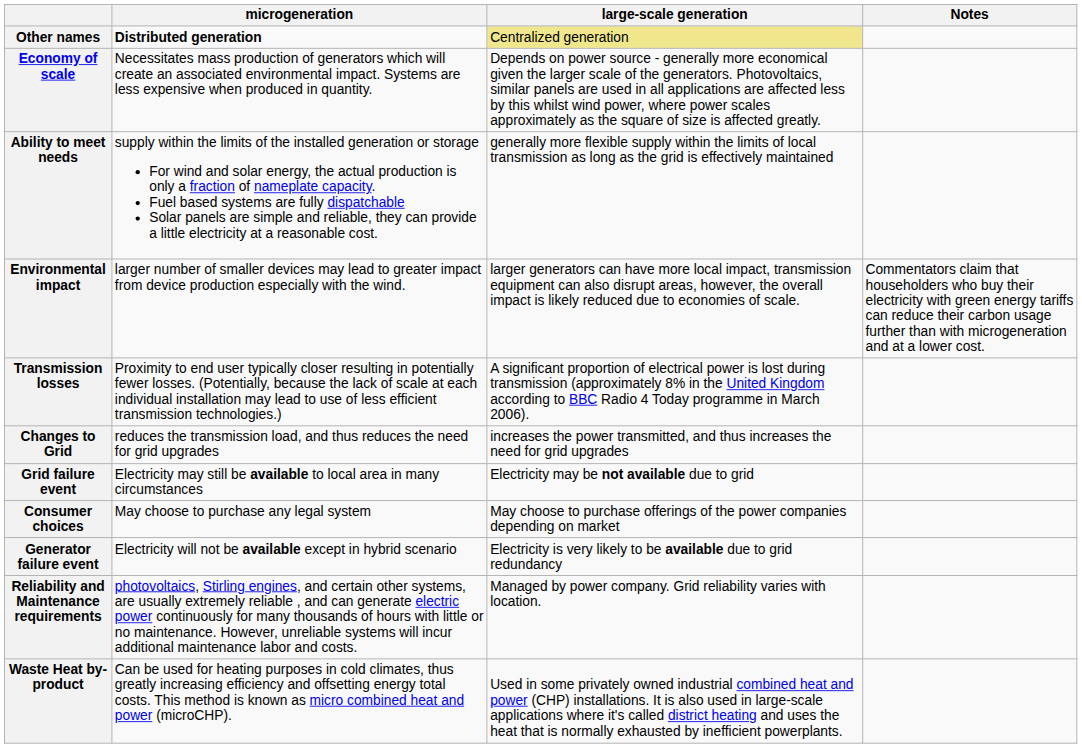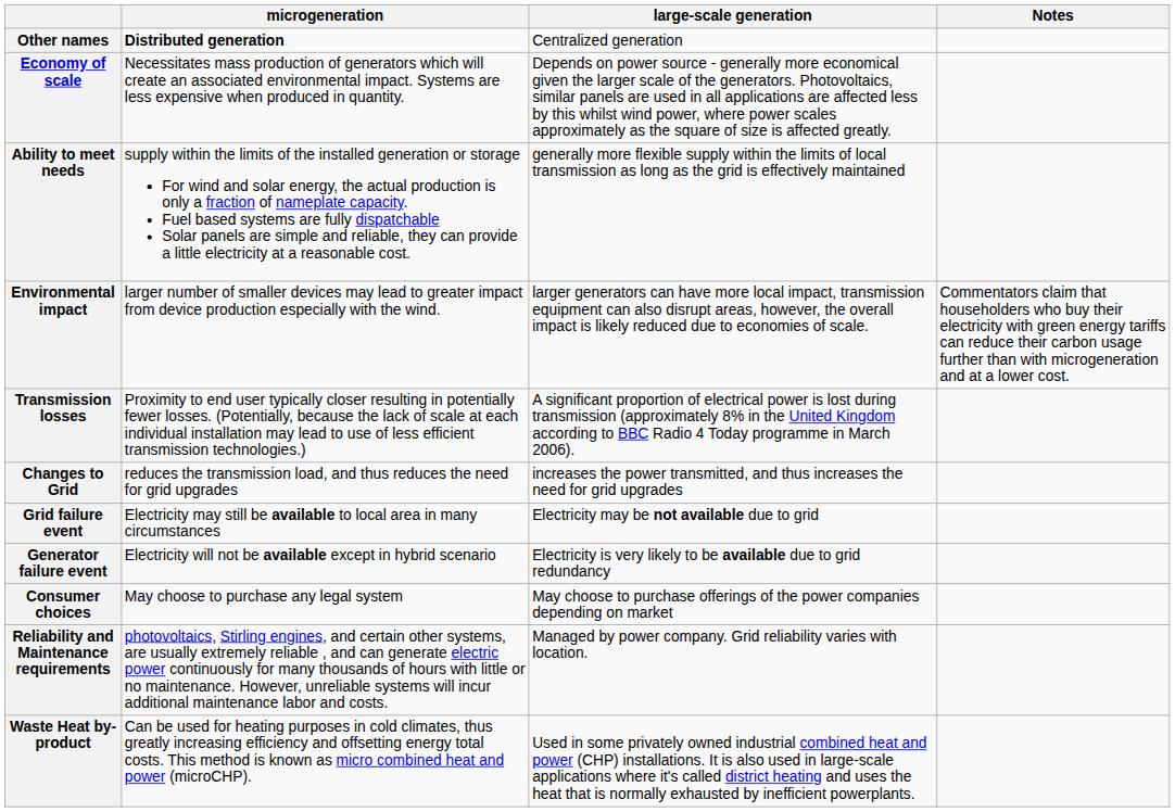 <table class="wikitable">
 <tr valign="top">
 <th style="width:10%;"></th>
 <th style="width:35%;">microgeneration</th>
 <th style="width:35%;">large-scale generation</th>
 <th style="width:20%;">Notes</th>
 </tr>
 <tr valign="top">
 <th>Other names</th>
 <td><strong>Distributed generation</strong></td>
-<td style="background: khaki;">Centralized generation</td>
+<td>Centralized generation</td>
 <td></td>
 </tr>
 <tr valign="top">
 <th><a href='#'>Economy of scale</a></th>
 <td>Necessitates mass production of generators which will create an associated environmental impact. Systems are less expensive when produced in quantity.</td>
 <td>Depends on power source - generally more economical given the larger scale of the generators.  Photovoltaics, similar panels are used in all applications are affected less by this whilst wind power, where power scales approximately as the square of size is affected greatly.</td>
 <td></td>
 </tr>
 <tr valign="top">
 <th>Ability to meet needs</th>
 <td>supply within the limits of the installed generation or storage<br><ul><li>For wind and solar energy, the actual production is only a <a href='#'>fraction</a> of <a href='#'>nameplate capacity</a>.</li><li>Fuel based systems are fully <a href='#'>dispatchable</a></li><li>Solar panels are simple and reliable, they can provide a little electricity at a reasonable cost.</li></ul></td>
 <td>generally more flexible supply within the limits of local transmission as long as the grid is effectively maintained</td>
 </tr>
 <tr valign="top">
 <th>Environmental impact</th>
 <td>larger number of smaller devices may lead to greater impact from device production especially with the wind.</td>
 <td>larger generators can have more local impact, transmission equipment can also disrupt areas, however, the overall impact is likely reduced due to economies of scale.</td>
 <td>Commentators claim  that householders who buy their electricity with green energy tariffs can reduce their carbon usage further than with microgeneration and at a lower cost.</td>
 </tr>
 <tr valign="top">
 <th>Transmission losses</th>
 <td>Proximity to end user typically closer resulting in potentially fewer losses.  (Potentially, because the lack of scale at each individual installation may lead to use of less efficient transmission technologies.)</td>
 <td>A significant proportion of electrical power is lost during transmission (approximately 8% in the <a href='#'>United Kingdom</a> according to <a href='#'>BBC</a> Radio 4 Today programme in March 2006).</td>
 <td></td>
 </tr>
 <tr valign="top">
 <th>Changes to Grid</th>
 <td>reduces the transmission load, and thus reduces the need for grid upgrades</td>
 <td>increases the power transmitted, and thus increases the need for grid upgrades</td>
 <td></td>
 </tr>
 <tr valign="top">
 <th>Grid failure event</th>
 <td>Electricity may still be <strong>available</strong> to local area in many circumstances</td>
 <td>Electricity may be <strong>not available</strong> due to grid</td>
 <td></td>
 </tr>
 <tr valign="top">
+<th>Generator failure event</th>
+<td>Electricity will not be <strong>available</strong> except in hybrid scenario</td>
+<td>Electricity is very likely to be <strong>available</strong> due to grid redundancy</td>
+<td></td>
+</tr>
+<tr valign="top">
 <th>Consumer choices</th>
 <td>May choose to purchase any legal system</td>
 <td>May choose to purchase offerings of the power companies depending on market</td>
-<td></td>
-</tr>
-<tr valign="top">
-<th>Generator failure event</th>
-<td>Electricity will not be <strong>available</strong> except in hybrid scenario</td>
-<td>Electricity is very likely to be <strong>available</strong> due to grid redundancy</td>
 <td></td>
 </tr>
 <tr valign="top">
 <th>Reliability and Maintenance requirements</th>
 <td><a href='#'>photovoltaics</a>, <a href='#'>Stirling engines</a>, and certain other systems, are usually extremely reliable , and can generate <a href='#'>electric power</a> continuously for many thousands of hours with little or no maintenance.  However, unreliable systems will incur additional maintenance labor and costs.</td>
 <td>Managed by power company.  Grid reliability varies with location.</td>
 <td></td>
 </tr>
 <tr valign="top">
 <th>Waste Heat by-product</th>
 <td>Can be used for heating purposes in cold climates, thus greatly increasing efficiency and offsetting energy total costs.  This method is known as <a href='#'>micro combined heat and power</a> (microCHP).</td>
 <td><br>Used in some privately owned industrial <a href='#'>combined heat and power</a> (CHP) installations. It is also used in large-scale applications where it's called <a href='#'>district heating</a> and uses the heat that is normally exhausted by inefficient powerplants.</td>
 <td></td>
 </tr>
 </table>
